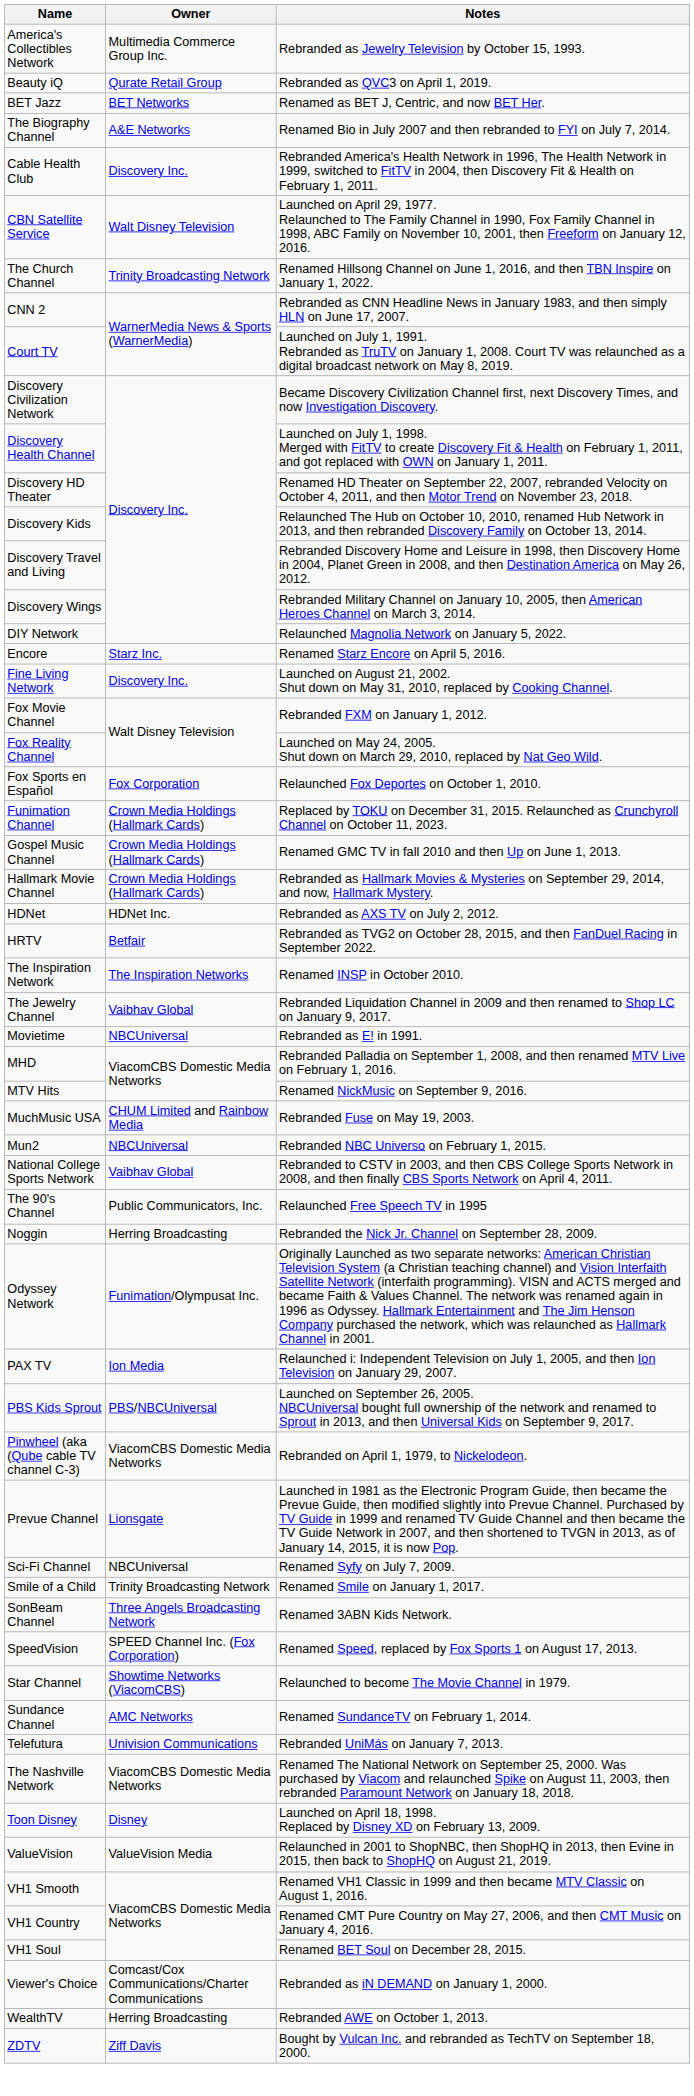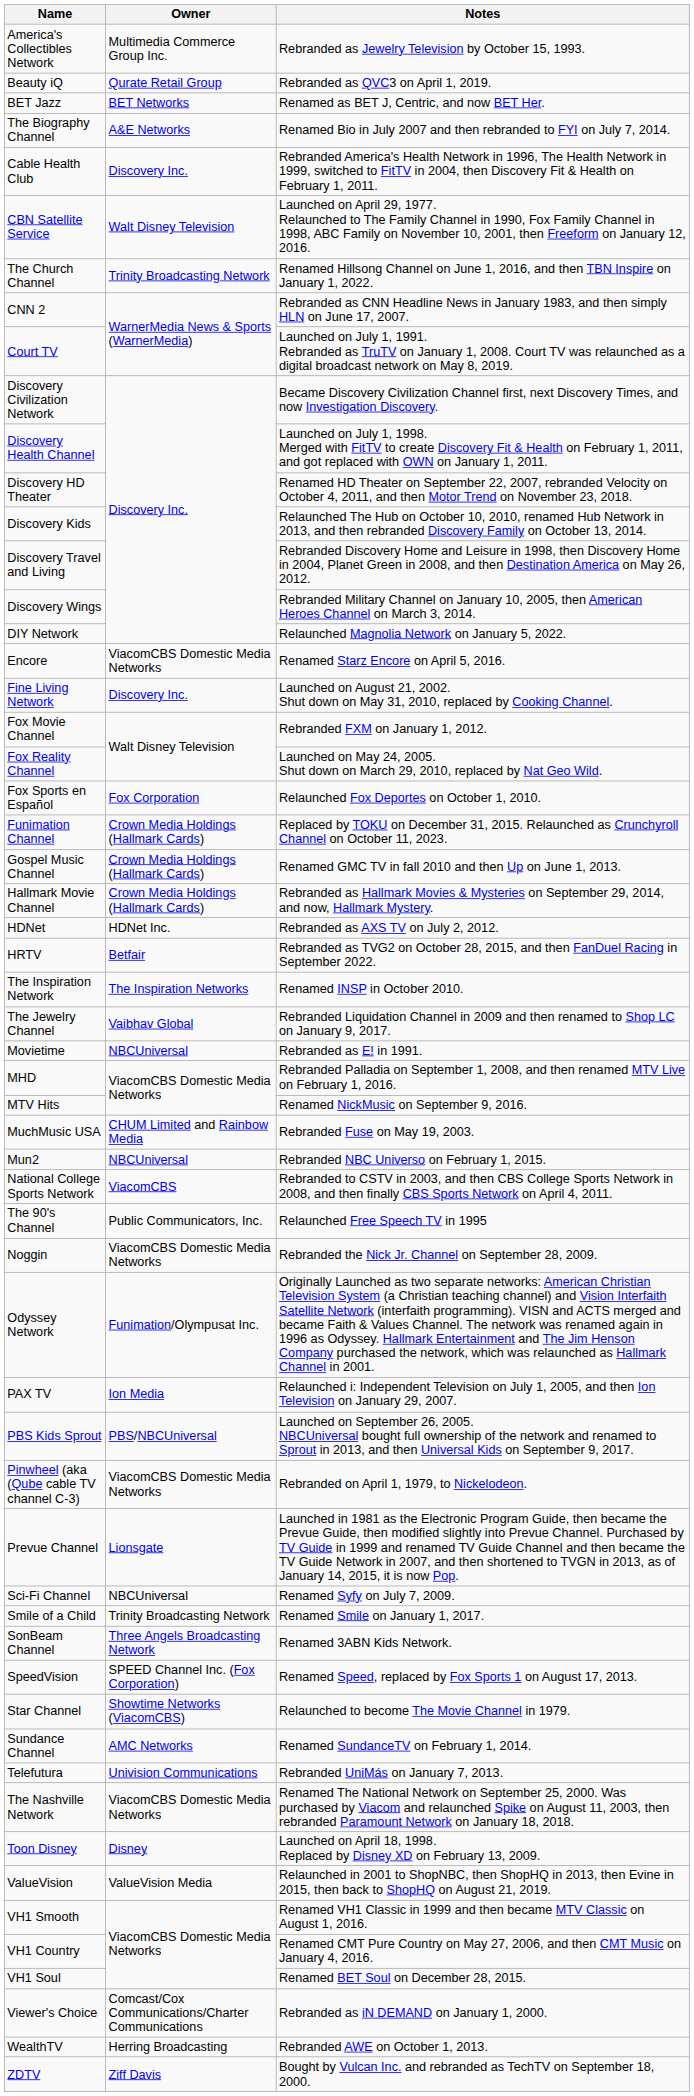 <table class="wikitable sortable">
 <tr>
 <th>Name</th>
 <th>Owner</th>
 <th>Notes</th>
 </tr>
 <tr>
 <td>America's Collectibles Network</td>
 <td>Multimedia Commerce Group Inc.</td>
 <td>Rebranded as <a href='#'>Jewelry Television</a> by October 15, 1993.</td>
 </tr>
 <tr>
 <td>Beauty iQ</td>
 <td><a href='#'>Qurate Retail Group</a></td>
 <td>Rebranded as <a href='#'>QVC</a>3 on April 1, 2019.</td>
 </tr>
 <tr>
 <td>BET Jazz</td>
 <td><a href='#'>BET Networks</a></td>
 <td>Renamed as BET J, Centric, and now <a href='#'>BET Her</a>.</td>
 </tr>
 <tr>
 <td>The Biography Channel</td>
 <td><a href='#'>A&E Networks</a></td>
 <td>Renamed Bio in July 2007 and then rebranded to <a href='#'>FYI</a> on July 7, 2014.</td>
 </tr>
 <tr>
 <td>Cable Health Club</td>
 <td><a href='#'>Discovery Inc.</a></td>
 <td>Rebranded America's Health Network in 1996, The Health Network in 1999, switched to <a href='#'>FitTV</a> in 2004, then Discovery Fit & Health on February 1, 2011.</td>
 </tr>
 <tr>
 <td><a href='#'>CBN Satellite Service</a></td>
 <td><a href='#'>Walt Disney Television</a></td>
 <td>Launched on April 29, 1977.<br>Relaunched to The Family Channel in 1990, Fox Family Channel in 1998, ABC Family on November 10, 2001, then <a href='#'>Freeform</a> on January 12, 2016.</td>
 </tr>
 <tr>
 <td>The Church Channel</td>
 <td><a href='#'>Trinity Broadcasting Network</a></td>
 <td>Renamed Hillsong Channel on June 1, 2016, and then <a href='#'>TBN Inspire</a> on January 1, 2022.</td>
 </tr>
 <tr>
 <td>CNN 2</td>
 <td rowspan="2"><a href='#'>WarnerMedia News & Sports</a> (<a href='#'>WarnerMedia</a>)</td>
 <td>Rebranded as CNN Headline News in January 1983, and then simply <a href='#'>HLN</a> on June 17, 2007.</td>
 </tr>
 <tr>
 <td><a href='#'>Court TV</a></td>
 <td>Launched on July 1, 1991.<br>Rebranded as <a href='#'>TruTV</a> on January 1, 2008. Court TV was relaunched as a digital broadcast network on May 8, 2019.</td>
 </tr>
 <tr>
 <td>Discovery Civilization Network</td>
 <td rowspan="7"><a href='#'>Discovery Inc.</a></td>
 <td>Became Discovery Civilization Channel first, next Discovery Times, and now <a href='#'>Investigation Discovery</a>.</td>
 </tr>
 <tr>
 <td><a href='#'>Discovery Health Channel</a></td>
 <td>Launched on July 1, 1998.<br>Merged with <a href='#'>FitTV</a> to create <a href='#'>Discovery Fit & Health</a> on February 1, 2011, and got replaced with <a href='#'>OWN</a> on January 1, 2011.</td>
 </tr>
 <tr>
 <td>Discovery HD Theater</td>
 <td>Renamed HD Theater on September 22, 2007, rebranded Velocity on October 4, 2011, and then <a href='#'>Motor Trend</a> on November 23, 2018.</td>
 </tr>
 <tr>
 <td>Discovery Kids</td>
 <td>Relaunched The Hub on October 10, 2010, renamed Hub Network in 2013, and then rebranded <a href='#'>Discovery Family</a> on October 13, 2014.</td>
 </tr>
 <tr>
 <td>Discovery Travel and Living</td>
 <td>Rebranded Discovery Home and Leisure in 1998, then Discovery Home in 2004, Planet Green in 2008, and then <a href='#'>Destination America</a> on May 26, 2012.</td>
 </tr>
 <tr>
 <td>Discovery Wings</td>
 <td>Rebranded Military Channel on January 10, 2005, then <a href='#'>American Heroes Channel</a> on March 3, 2014.</td>
 </tr>
 <tr>
 <td>DIY Network</td>
 <td>Relaunched <a href='#'>Magnolia Network</a> on January 5, 2022.</td>
 </tr>
 <tr>
 <td>Encore</td>
-<td><a href='#'>Starz Inc.</a></td>
+<td>ViacomCBS Domestic Media Networks</td>
 <td>Renamed <a href='#'>Starz Encore</a> on April 5, 2016.</td>
 </tr>
 <tr>
 <td><a href='#'>Fine Living Network</a></td>
 <td><a href='#'>Discovery Inc.</a></td>
 <td>Launched on August 21, 2002.<br>Shut down on May 31, 2010, replaced by <a href='#'>Cooking Channel</a>.</td>
 </tr>
 <tr>
 <td>Fox Movie Channel</td>
 <td rowspan="2">Walt Disney Television</td>
 <td>Rebranded <a href='#'>FXM</a> on January 1, 2012.</td>
 </tr>
 <tr>
 <td><a href='#'>Fox Reality Channel</a></td>
 <td>Launched on May 24, 2005.<br>Shut down on March 29, 2010, replaced by <a href='#'>Nat Geo Wild</a>.</td>
 </tr>
 <tr>
 <td>Fox Sports en Español</td>
 <td><a href='#'>Fox Corporation</a></td>
 <td>Relaunched <a href='#'>Fox Deportes</a> on October 1, 2010.</td>
 </tr>
 <tr>
 <td><a href='#'>Funimation Channel</a></td>
 <td><a href='#'>Crown Media Holdings</a> (<a href='#'>Hallmark Cards</a>)</td>
 <td>Replaced by <a href='#'>TOKU</a> on December 31, 2015. Relaunched as <a href='#'>Crunchyroll Channel</a> on October 11, 2023.</td>
 </tr>
 <tr>
 <td>Gospel Music Channel</td>
 <td><a href='#'>Crown Media Holdings</a> (<a href='#'>Hallmark Cards</a>)</td>
 <td>Renamed GMC TV in fall 2010 and then <a href='#'>Up</a> on June 1, 2013.</td>
 </tr>
 <tr>
 <td>Hallmark Movie Channel</td>
 <td><a href='#'>Crown Media Holdings</a> (<a href='#'>Hallmark Cards</a>)</td>
 <td>Rebranded as <a href='#'>Hallmark Movies & Mysteries</a> on September 29, 2014, and now, <a href='#'>Hallmark Mystery</a>.</td>
 </tr>
 <tr>
 <td>HDNet</td>
 <td>HDNet Inc.</td>
 <td>Rebranded as <a href='#'>AXS TV</a> on July 2, 2012.</td>
 </tr>
 <tr>
 <td>HRTV</td>
 <td><a href='#'>Betfair</a></td>
 <td>Rebranded as TVG2 on October 28, 2015, and then <a href='#'>FanDuel Racing</a> in September 2022.</td>
 </tr>
 <tr>
 <td>The Inspiration Network</td>
 <td><a href='#'>The Inspiration Networks</a></td>
 <td>Renamed <a href='#'>INSP</a> in October 2010.</td>
 </tr>
 <tr>
 <td>The Jewelry Channel</td>
 <td><a href='#'>Vaibhav Global</a></td>
 <td>Rebranded Liquidation Channel in 2009 and then renamed to <a href='#'>Shop LC</a> on January 9, 2017.</td>
 </tr>
 <tr>
 <td>Movietime</td>
 <td><a href='#'>NBCUniversal</a></td>
 <td>Rebranded as <a href='#'>E!</a> in 1991.</td>
 </tr>
 <tr>
 <td>MHD</td>
 <td rowspan="2">ViacomCBS Domestic Media Networks</td>
 <td>Rebranded Palladia on September 1, 2008, and then renamed <a href='#'>MTV Live</a> on February 1, 2016.</td>
 </tr>
 <tr>
 <td>MTV Hits</td>
 <td>Renamed <a href='#'>NickMusic</a> on September 9, 2016.</td>
 </tr>
 <tr>
 <td>MuchMusic USA</td>
 <td><a href='#'>CHUM Limited</a> and <a href='#'>Rainbow Media</a></td>
 <td>Rebranded <a href='#'>Fuse</a> on May 19, 2003.</td>
 </tr>
 <tr>
 <td>Mun2</td>
 <td><a href='#'>NBCUniversal</a></td>
 <td>Rebranded <a href='#'>NBC Universo</a> on February 1, 2015.</td>
 </tr>
 <tr>
 <td>National College Sports Network</td>
-<td><a href='#'>Vaibhav Global</a></td>
+<td><a href='#'>ViacomCBS</a></td>
 <td>Rebranded to CSTV in 2003, and then CBS College Sports Network in 2008, and then finally <a href='#'>CBS Sports Network</a> on April 4, 2011.</td>
 </tr>
 <tr>
 <td>The 90's Channel</td>
 <td>Public Communicators, Inc.</td>
 <td>Relaunched <a href='#'>Free Speech TV</a> in 1995</td>
 </tr>
 <tr>
 <td>Noggin</td>
-<td>Herring Broadcasting</td>
+<td>ViacomCBS Domestic Media Networks</td>
 <td>Rebranded the <a href='#'>Nick Jr. Channel</a> on September 28, 2009.</td>
 </tr>
 <tr>
 <td>Odyssey Network</td>
 <td><a href='#'>Funimation</a>/Olympusat Inc.</td>
 <td>Originally Launched as two separate networks: <a href='#'>American Christian Television System</a> (a Christian teaching channel) and <a href='#'>Vision Interfaith Satellite Network</a> (interfaith programming). VISN and ACTS merged and became Faith & Values Channel. The network was renamed again in 1996 as Odyssey. <a href='#'>Hallmark Entertainment</a> and <a href='#'>The Jim Henson Company</a> purchased the network, which was relaunched as <a href='#'>Hallmark Channel</a> in 2001.</td>
 </tr>
 <tr>
 <td>PAX TV</td>
 <td><a href='#'>Ion Media</a></td>
 <td>Relaunched i: Independent Television on July 1, 2005, and then <a href='#'>Ion Television</a> on January 29, 2007.</td>
 </tr>
 <tr>
 <td><a href='#'>PBS Kids Sprout</a></td>
 <td><a href='#'>PBS</a>/<a href='#'>NBCUniversal</a></td>
 <td>Launched on September 26, 2005.<br><a href='#'>NBCUniversal</a> bought full ownership of the network and renamed to <a href='#'>Sprout</a> in 2013, and then <a href='#'>Universal Kids</a> on September 9, 2017.</td>
 </tr>
 <tr>
 <td><a href='#'>Pinwheel</a> (aka (<a href='#'>Qube</a> cable TV channel C-3)</td>
 <td>ViacomCBS Domestic Media Networks</td>
 <td>Rebranded on April 1, 1979, to <a href='#'>Nickelodeon</a>.</td>
 </tr>
 <tr>
 <td>Prevue Channel</td>
 <td><a href='#'>Lionsgate</a></td>
 <td>Launched in 1981 as the Electronic Program Guide, then became the Prevue Guide, then modified slightly into Prevue Channel. Purchased by <a href='#'>TV Guide</a> in 1999 and renamed TV Guide Channel and then became the TV Guide Network in 2007, and then shortened to TVGN in 2013, as of January 14, 2015, it is now <a href='#'>Pop</a>.</td>
 </tr>
 <tr>
 <td>Sci-Fi Channel</td>
 <td>NBCUniversal</td>
 <td>Renamed <a href='#'>Syfy</a> on July 7, 2009.</td>
 </tr>
 <tr>
 <td>Smile of a Child</td>
 <td>Trinity Broadcasting Network</td>
 <td>Renamed <a href='#'>Smile</a> on January 1, 2017.</td>
 </tr>
 <tr>
 <td>SonBeam Channel</td>
 <td><a href='#'>Three Angels Broadcasting Network</a></td>
 <td>Renamed 3ABN Kids Network.</td>
 </tr>
 <tr>
 <td>SpeedVision</td>
 <td>SPEED Channel Inc. (<a href='#'>Fox Corporation</a>)</td>
 <td>Renamed <a href='#'>Speed</a>, replaced by <a href='#'>Fox Sports 1</a> on August 17, 2013.</td>
 </tr>
 <tr>
 <td>Star Channel</td>
 <td><a href='#'>Showtime Networks</a> (<a href='#'>ViacomCBS</a>)</td>
 <td>Relaunched to become <a href='#'>The Movie Channel</a> in 1979.</td>
 </tr>
 <tr>
 <td>Sundance Channel</td>
 <td><a href='#'>AMC Networks</a></td>
 <td>Renamed <a href='#'>SundanceTV</a> on February 1, 2014.</td>
 </tr>
 <tr>
 <td>Telefutura</td>
 <td><a href='#'>Univision Communications</a></td>
 <td>Rebranded <a href='#'>UniMás</a> on January 7, 2013.</td>
 </tr>
 <tr>
 <td>The Nashville Network</td>
 <td>ViacomCBS Domestic Media Networks</td>
 <td>Renamed The National Network on September 25, 2000. Was purchased by <a href='#'>Viacom</a> and relaunched <a href='#'>Spike</a> on August 11, 2003, then rebranded <a href='#'>Paramount Network</a> on January 18, 2018.</td>
 </tr>
 <tr>
 <td><a href='#'>Toon Disney</a></td>
 <td><a href='#'>Disney</a></td>
 <td>Launched on April 18, 1998.<br>Replaced by <a href='#'>Disney XD</a> on February 13, 2009.</td>
 </tr>
 <tr>
 <td>ValueVision</td>
 <td>ValueVision Media</td>
 <td>Relaunched in 2001 to ShopNBC, then ShopHQ in 2013, then Evine in 2015, then back to <a href='#'>ShopHQ</a> on August 21, 2019.</td>
 </tr>
 <tr>
 <td>VH1 Smooth</td>
 <td rowspan="3">ViacomCBS Domestic Media Networks</td>
 <td>Renamed VH1 Classic in 1999 and then became <a href='#'>MTV Classic</a> on August 1, 2016.</td>
 </tr>
 <tr>
 <td>VH1 Country</td>
 <td>Renamed CMT Pure Country on May 27, 2006, and then <a href='#'>CMT Music</a> on January 4, 2016.</td>
 </tr>
 <tr>
 <td>VH1 Soul</td>
 <td>Renamed <a href='#'>BET Soul</a> on December 28, 2015.</td>
 </tr>
 <tr>
 <td>Viewer's Choice</td>
 <td>Comcast/Cox Communications/Charter Communications</td>
 <td>Rebranded as <a href='#'>iN DEMAND</a> on January 1, 2000.</td>
 </tr>
 <tr>
 <td>WealthTV</td>
 <td>Herring Broadcasting</td>
 <td>Rebranded <a href='#'>AWE</a> on October 1, 2013.</td>
 </tr>
 <tr>
 <td><a href='#'>ZDTV</a></td>
 <td><a href='#'>Ziff Davis</a></td>
 <td>Bought by <a href='#'>Vulcan Inc.</a> and rebranded as TechTV on September 18, 2000.</td>
 </tr>
 </table>
